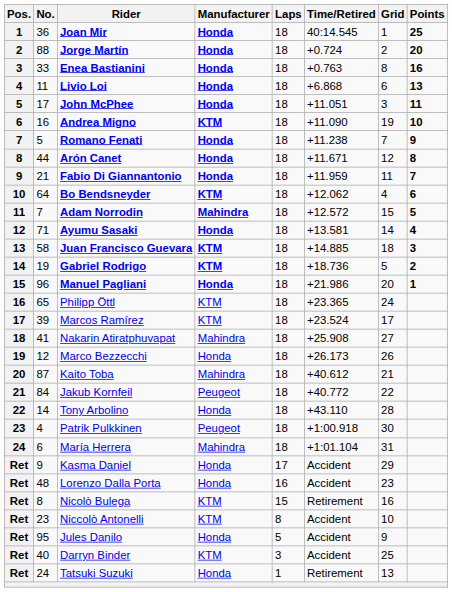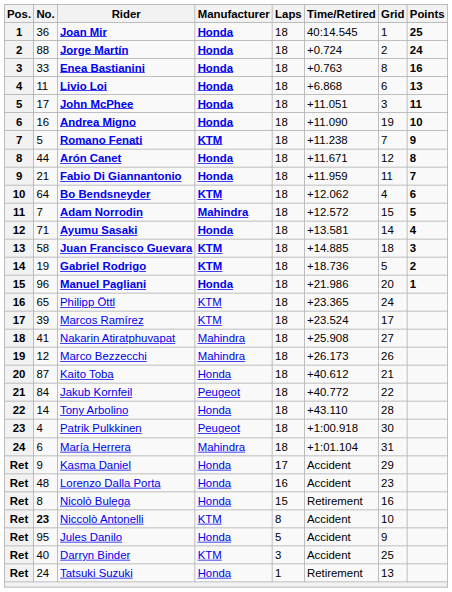 <table class="wikitable" style="font-size: 95%;">
 <tr>
 <th>Pos.</th>
 <th>No.</th>
 <th>Rider</th>
 <th>Manufacturer</th>
 <th>Laps</th>
 <th>Time/Retired</th>
 <th>Grid</th>
 <th>Points</th>
 </tr>
 <tr>
 <th>1</th>
 <td>36</td>
 <td> <strong><a href='#'>Joan Mir</a></strong></td>
 <td><strong><a href='#'>Honda</a></strong></td>
 <td>18</td>
 <td>40:14.545</td>
 <td>1</td>
 <td><strong>25</strong></td>
 </tr>
 <tr>
 <th>2</th>
 <td>88</td>
 <td> <strong><a href='#'>Jorge Martín</a></strong></td>
 <td><strong> <a href='#'>Honda</a></strong></td>
 <td>18</td>
 <td>+0.724</td>
 <td>2</td>
-<td><strong>20</strong></td>
+<td><strong>24</strong></td>
 </tr>
 <tr>
 <th>3</th>
 <td>33</td>
 <td> <strong><a href='#'>Enea Bastianini</a></strong></td>
 <td><strong><a href='#'>Honda</a></strong></td>
 <td>18</td>
 <td>+0.763</td>
 <td>8</td>
 <td><strong>16</strong></td>
 </tr>
 <tr>
 <th>4</th>
 <td>11</td>
 <td> <strong><a href='#'>Livio Loi</a></strong></td>
 <td><strong><a href='#'>Honda</a></strong></td>
 <td>18</td>
 <td>+6.868</td>
 <td>6</td>
 <td><strong>13</strong></td>
 </tr>
 <tr>
 <th>5</th>
 <td>17</td>
 <td> <strong><a href='#'>John McPhee</a></strong></td>
 <td><strong><a href='#'>Honda</a></strong></td>
 <td>18</td>
 <td>+11.051</td>
 <td>3</td>
 <td><strong>11</strong></td>
 </tr>
 <tr>
 <th>6</th>
 <td>16</td>
 <td> <strong><a href='#'>Andrea Migno</a></strong></td>
-<td><strong><a href='#'>KTM</a></strong></td>
+<td><strong><a href='#'>Honda</a></strong></td>
 <td>18</td>
 <td>+11.090</td>
 <td>19</td>
 <td><strong>10</strong></td>
 </tr>
 <tr>
 <th>7</th>
 <td>5</td>
 <td> <strong><a href='#'>Romano Fenati</a></strong></td>
-<td><strong><a href='#'>Honda</a></strong></td>
+<td><strong><a href='#'>KTM</a></strong></td>
 <td>18</td>
 <td>+11.238</td>
 <td>7</td>
 <td><strong>9</strong></td>
 </tr>
 <tr>
 <th>8</th>
 <td>44</td>
 <td> <strong><a href='#'>Arón Canet</a></strong></td>
 <td><strong><a href='#'>Honda</a></strong></td>
 <td>18</td>
 <td>+11.671</td>
 <td>12</td>
 <td><strong>8</strong></td>
 </tr>
 <tr>
 <th>9</th>
 <td>21</td>
 <td> <strong><a href='#'>Fabio Di Giannantonio</a></strong></td>
 <td><strong><a href='#'>Honda</a></strong></td>
 <td>18</td>
 <td>+11.959</td>
 <td>11</td>
 <td><strong>7</strong></td>
 </tr>
 <tr>
 <th>10</th>
 <td>64</td>
 <td> <strong><a href='#'>Bo Bendsneyder</a></strong></td>
 <td><strong><a href='#'>KTM</a></strong></td>
 <td>18</td>
 <td>+12.062</td>
 <td>4</td>
 <td><strong>6</strong></td>
 </tr>
 <tr>
 <th>11</th>
 <td>7</td>
 <td> <strong><a href='#'>Adam Norrodin</a></strong></td>
 <td><strong><a href='#'>Mahindra</a></strong></td>
 <td>18</td>
 <td>+12.572</td>
 <td>15</td>
 <td><strong>5</strong></td>
 </tr>
 <tr>
 <th>12</th>
 <td>71</td>
 <td> <strong><a href='#'>Ayumu Sasaki</a></strong></td>
 <td><strong><a href='#'>Honda</a></strong></td>
 <td>18</td>
 <td>+13.581</td>
 <td>14</td>
 <td><strong>4</strong></td>
 </tr>
 <tr>
 <th>13</th>
 <td>58</td>
 <td> <strong><a href='#'>Juan Francisco Guevara</a></strong></td>
 <td><strong><a href='#'>KTM</a></strong></td>
 <td>18</td>
 <td>+14.885</td>
 <td>18</td>
 <td><strong>3</strong></td>
 </tr>
 <tr>
 <th>14</th>
 <td>19</td>
 <td> <strong><a href='#'>Gabriel Rodrigo</a></strong></td>
 <td><strong><a href='#'>KTM</a></strong></td>
 <td>18</td>
 <td>+18.736</td>
 <td>5</td>
 <td><strong>2</strong></td>
 </tr>
 <tr>
 <th>15</th>
 <td>96</td>
 <td> <strong><a href='#'>Manuel Pagliani</a></strong></td>
 <td><strong><a href='#'>Honda</a></strong></td>
 <td>18</td>
 <td>+21.986</td>
 <td>20</td>
 <td><strong>1</strong></td>
 </tr>
 <tr>
 <th>16</th>
 <td>65</td>
 <td> <a href='#'>Philipp Öttl</a></td>
 <td><a href='#'>KTM</a></td>
 <td>18</td>
 <td>+23.365</td>
 <td>24</td>
 <td></td>
 </tr>
 <tr>
 <th>17</th>
 <td>39</td>
 <td> <a href='#'>Marcos Ramírez</a></td>
 <td><a href='#'>KTM</a></td>
 <td>18</td>
 <td>+23.524</td>
 <td>17</td>
 <td></td>
 </tr>
 <tr>
 <th>18</th>
 <td>41</td>
 <td> <a href='#'>Nakarin Atiratphuvapat</a></td>
 <td><a href='#'>Mahindra</a></td>
 <td>18</td>
 <td>+25.908</td>
 <td>27</td>
 <td></td>
 </tr>
 <tr>
 <th>19</th>
 <td>12</td>
 <td> <a href='#'>Marco Bezzecchi</a></td>
-<td><a href='#'>Honda</a></td>
+<td><a href='#'>Mahindra</a></td>
 <td>18</td>
 <td>+26.173</td>
 <td>26</td>
 <td></td>
 </tr>
 <tr>
 <th>20</th>
 <td>87</td>
 <td> <a href='#'>Kaito Toba</a></td>
-<td><a href='#'>Mahindra</a></td>
+<td><a href='#'>Honda</a></td>
 <td>18</td>
 <td>+40.612</td>
 <td>21</td>
 <td></td>
 </tr>
 <tr>
 <th>21</th>
 <td>84</td>
 <td> <a href='#'>Jakub Kornfeil</a></td>
 <td><a href='#'>Peugeot</a></td>
 <td>18</td>
 <td>+40.772</td>
 <td>22</td>
 <td></td>
 </tr>
 <tr>
 <th>22</th>
 <td>14</td>
 <td> <a href='#'>Tony Arbolino</a></td>
 <td><a href='#'>Honda</a></td>
 <td>18</td>
 <td>+43.110</td>
 <td>28</td>
 <td></td>
 </tr>
 <tr>
 <th>23</th>
 <td>4</td>
 <td> <a href='#'>Patrik Pulkkinen</a></td>
 <td><a href='#'>Peugeot</a></td>
 <td>18</td>
 <td>+1:00.918</td>
 <td>30</td>
 <td></td>
 </tr>
 <tr>
 <th>24</th>
 <td>6</td>
 <td> <a href='#'>María Herrera</a></td>
 <td><a href='#'>Mahindra</a></td>
 <td>18</td>
 <td>+1:01.104</td>
 <td>31</td>
 <td></td>
 </tr>
 <tr>
 <th>Ret</th>
 <td>9</td>
 <td> <a href='#'>Kasma Daniel</a></td>
 <td><a href='#'>Honda</a></td>
 <td>17</td>
 <td>Accident</td>
 <td>29</td>
 <td></td>
 </tr>
 <tr>
 <th>Ret</th>
 <td>48</td>
 <td> <a href='#'>Lorenzo Dalla Porta</a></td>
 <td><a href='#'>Honda</a></td>
 <td>16</td>
 <td>Accident</td>
 <td>23</td>
 <td></td>
 </tr>
 <tr>
 <th>Ret</th>
 <td>8</td>
 <td> <a href='#'>Nicolò Bulega</a></td>
-<td><a href='#'>KTM</a></td>
+<td><a href='#'>Honda</a></td>
 <td>15</td>
 <td>Retirement</td>
 <td>16</td>
 <td></td>
 </tr>
 <tr>
 <th>Ret</th>
-<td>23</td>
+<td><strong>23</strong></td>
 <td> <a href='#'>Niccolò Antonelli</a></td>
 <td><a href='#'>KTM</a></td>
 <td>8</td>
 <td>Accident</td>
 <td>10</td>
 <td></td>
 </tr>
 <tr>
 <th>Ret</th>
 <td>95</td>
 <td> <a href='#'>Jules Danilo</a></td>
 <td><a href='#'>Honda</a></td>
 <td>5</td>
 <td>Accident</td>
 <td>9</td>
 <td></td>
 </tr>
 <tr>
 <th>Ret</th>
 <td>40</td>
 <td> <a href='#'>Darryn Binder</a></td>
 <td><a href='#'>KTM</a></td>
 <td>3</td>
 <td>Accident</td>
 <td>25</td>
 <td></td>
 </tr>
 <tr>
 <th>Ret</th>
 <td>24</td>
 <td> <a href='#'>Tatsuki Suzuki</a></td>
 <td><a href='#'>Honda</a></td>
 <td>1</td>
 <td>Retirement</td>
 <td>13</td>
 <td></td>
 </tr>
 <tr>
 <th colspan=8></th>
 </tr>
 </table>
